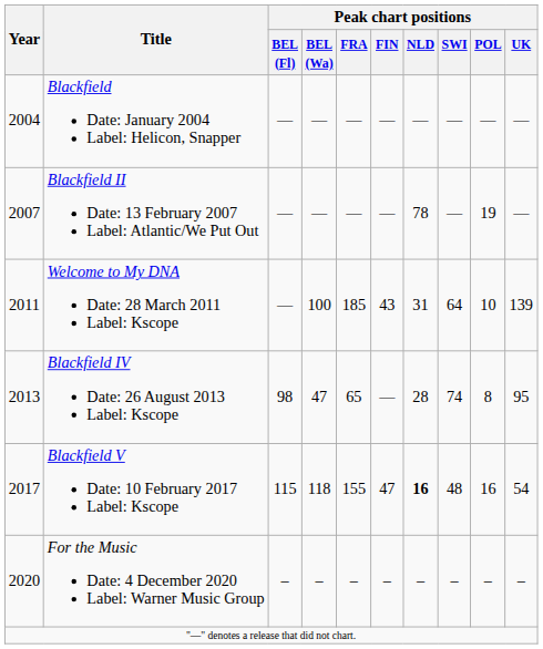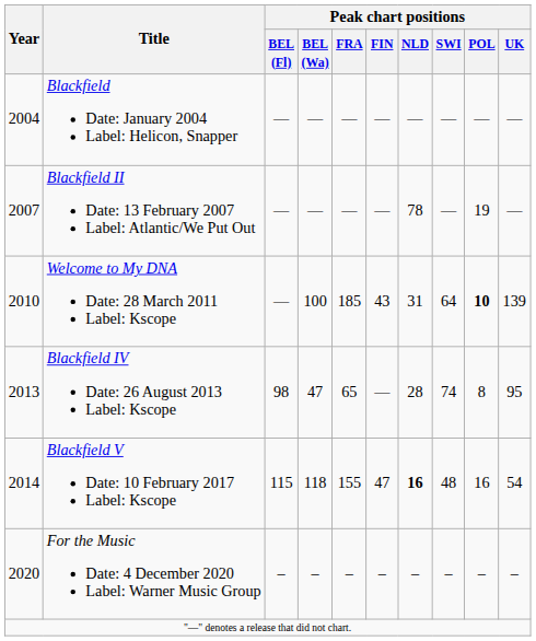 <table class=wikitable style=text-align:center;>
 <tr>
 <th rowspan=2>Year</th>
 <th rowspan=2>Title</th>
 <th colspan=8>Peak chart positions</th>
 </tr>
 <tr style="vertical-align:top;line-height:1.2">
 <th style="width:25px;"><small><a href='#'>BEL <br>(Fl)</a></small><br></th>
 <th style="width:25px;"><small><a href='#'>BEL <br>(Wa)</a></small><br></th>
 <th style="width:25px;"><small><a href='#'>FRA</a></small><br></th>
 <th style="width:25px;"><small><a href='#'>FIN</a></small><br></th>
 <th style="width:25px;"><small><a href='#'>NLD</a></small><br></th>
 <th style="width:25px;"><small><a href='#'>SWI</a></small><br></th>
 <th style="width:25px;"><small><a href='#'>POL</a></small><br></th>
 <th style="width:25px;"><small><a href='#'>UK</a></small><br></th>
 </tr>
 <tr>
 <td>2004</td>
 <td align=left><em><a href='#'>Blackfield</a></em><br><ul><li>Date: January 2004</li><li>Label: Helicon, Snapper</li></ul></td>
 <td>—</td>
 <td>—</td>
 <td>—</td>
 <td>—</td>
 <td>—</td>
 <td>—</td>
 <td>—</td>
 <td>—</td>
 </tr>
 <tr>
 <td>2007</td>
 <td align=left><em><a href='#'>Blackfield II</a></em><br><ul><li>Date: 13 February 2007</li><li>Label: Atlantic/We Put Out</li></ul></td>
 <td>—</td>
 <td>—</td>
 <td>—</td>
 <td>—</td>
 <td>78</td>
 <td>—</td>
 <td>19</td>
 <td>—</td>
 </tr>
 <tr>
-<td>2011</td>
+<td>2010</td>
 <td align=left><em><a href='#'>Welcome to My DNA</a></em><br><ul><li>Date: 28 March 2011</li><li>Label: Kscope</li></ul></td>
 <td>—</td>
 <td>100</td>
 <td>185</td>
 <td>43<br></td>
 <td>31</td>
 <td>64</td>
-<td>10</td>
+<td><strong>10</strong></td>
 <td>139</td>
 </tr>
 <tr>
 <td>2013</td>
 <td align=left><em><a href='#'>Blackfield IV</a></em><br><ul><li>Date: 26 August 2013</li><li>Label: Kscope</li></ul></td>
 <td>98</td>
 <td>47</td>
 <td>65</td>
 <td>—</td>
 <td>28</td>
 <td>74</td>
 <td>8</td>
 <td>95</td>
 </tr>
 <tr>
-<td>2017</td>
+<td>2014</td>
 <td align=left><em><a href='#'>Blackfield V</a></em><br><ul><li>Date: 10 February 2017</li><li>Label: Kscope</li></ul></td>
 <td>115</td>
 <td>118</td>
 <td>155<br></td>
 <td>47</td>
 <td><strong>16</strong></td>
 <td>48</td>
 <td>16</td>
 <td>54</td>
 </tr>
 <tr>
 <td>2020</td>
 <td align=left><em>For the Music</em><br><ul><li>Date: 4 December 2020</li><li>Label: Warner Music Group</li></ul></td>
 <td>–</td>
 <td>–</td>
 <td>–</td>
 <td>–</td>
 <td>–</td>
 <td>–</td>
 <td>–</td>
 <td>–</td>
 </tr>
 <tr>
 <td colspan=10 style=font-size:8pt;>"—" denotes a release that did not chart.</td>
 </tr>
 </table>
